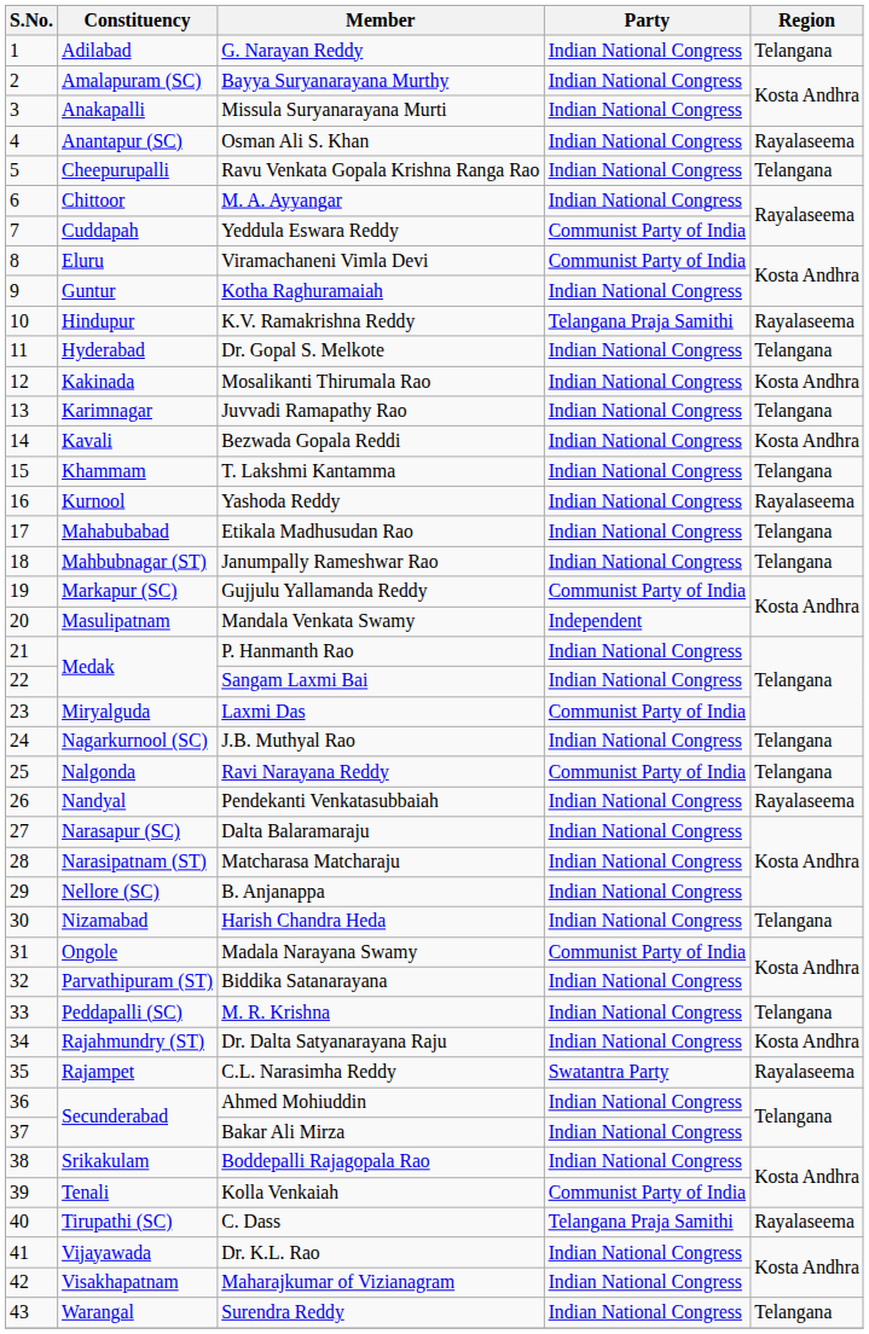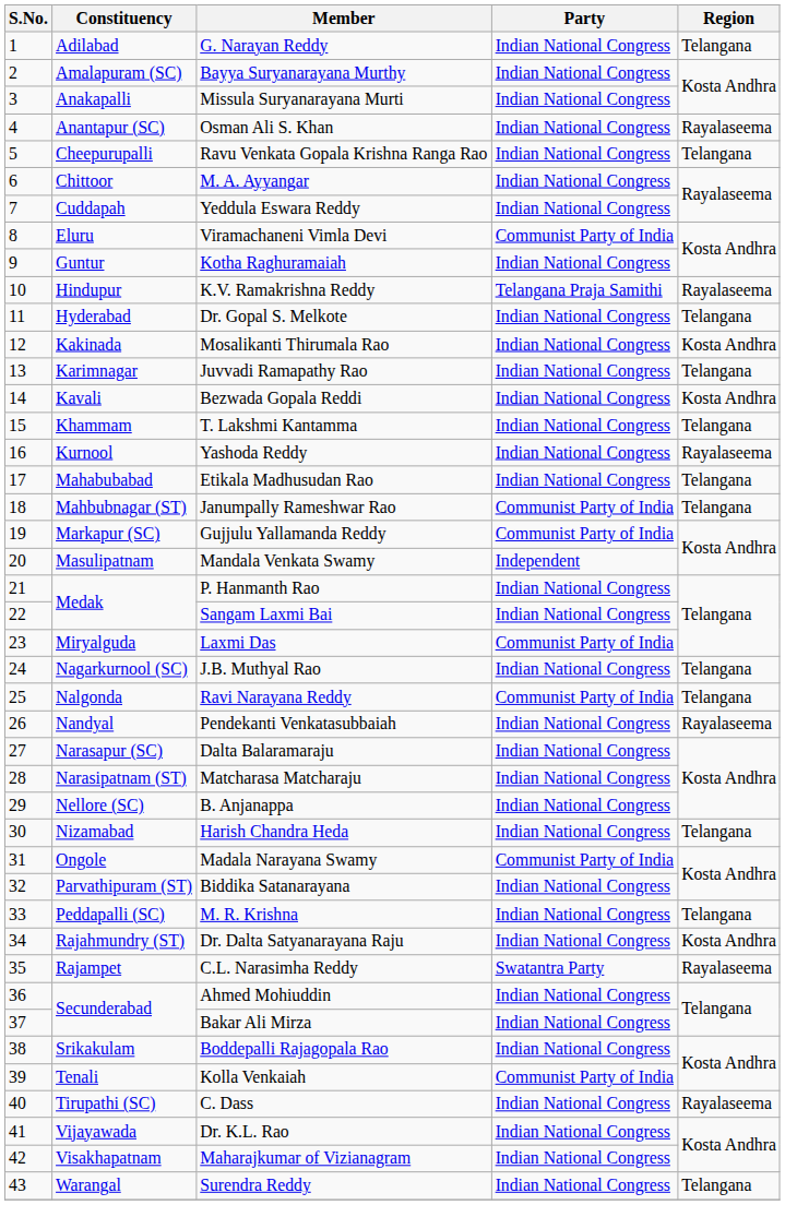 <table class="wikitable sortable">
 <tr>
 <th>S.No.</th>
 <th>Constituency</th>
 <th>Member</th>
 <th>Party</th>
 <th>Region</th>
 </tr>
 <tr>
 <td>1</td>
 <td><a href='#'>Adilabad</a></td>
 <td><a href='#'>G. Narayan Reddy</a></td>
 <td><a href='#'>Indian National Congress</a></td>
 <td>Telangana</td>
 </tr>
 <tr>
 <td>2</td>
 <td><a href='#'>Amalapuram (SC)</a></td>
 <td><a href='#'>Bayya Suryanarayana Murthy</a></td>
 <td><a href='#'>Indian National Congress</a></td>
 <td rowspan=2>Kosta Andhra</td>
 </tr>
 <tr>
 <td>3</td>
 <td><a href='#'>Anakapalli</a></td>
 <td>Missula Suryanarayana Murti</td>
 <td><a href='#'>Indian National Congress</a></td>
 </tr>
 <tr>
 <td>4</td>
 <td><a href='#'>Anantapur (SC)</a></td>
 <td>Osman Ali S. Khan</td>
 <td><a href='#'>Indian National Congress</a></td>
 <td>Rayalaseema</td>
 </tr>
 <tr>
 <td>5</td>
 <td><a href='#'>Cheepurupalli</a></td>
 <td>Ravu Venkata Gopala Krishna Ranga Rao</td>
 <td><a href='#'>Indian National Congress</a></td>
 <td>Telangana</td>
 </tr>
 <tr>
 <td>6</td>
 <td><a href='#'>Chittoor</a></td>
 <td><a href='#'>M. A. Ayyangar</a></td>
 <td><a href='#'>Indian National Congress</a></td>
 <td rowspan=2>Rayalaseema</td>
 </tr>
 <tr>
 <td>7</td>
 <td><a href='#'>Cuddapah</a></td>
 <td>Yeddula Eswara Reddy</td>
-<td><a href='#'>Communist Party of India</a></td>
+<td><a href='#'>Indian National Congress</a></td>
 </tr>
 <tr>
 <td>8</td>
 <td><a href='#'>Eluru</a></td>
 <td>Viramachaneni Vimla Devi</td>
 <td><a href='#'>Communist Party of India</a></td>
 <td rowspan=2>Kosta Andhra</td>
 </tr>
 <tr>
 <td>9</td>
 <td><a href='#'>Guntur</a></td>
 <td><a href='#'>Kotha Raghuramaiah</a></td>
 <td><a href='#'>Indian National Congress</a></td>
 </tr>
 <tr>
 <td>10</td>
 <td><a href='#'>Hindupur</a></td>
 <td>K.V. Ramakrishna Reddy</td>
 <td><a href='#'>Telangana Praja Samithi</a></td>
 <td>Rayalaseema</td>
 </tr>
 <tr>
 <td>11</td>
 <td><a href='#'>Hyderabad</a></td>
 <td>Dr. Gopal S. Melkote</td>
 <td><a href='#'>Indian National Congress</a></td>
 <td>Telangana</td>
 </tr>
 <tr '>
 <td>12</td>
 <td><a href='#'>Kakinada</a></td>
 <td>Mosalikanti Thirumala Rao</td>
 <td><a href='#'>Indian National Congress</a></td>
 <td>Kosta Andhra</td>
 </tr>
 <tr>
 <td>13</td>
 <td><a href='#'>Karimnagar</a></td>
 <td>Juvvadi Ramapathy Rao</td>
 <td><a href='#'>Indian National Congress</a></td>
 <td>Telangana</td>
 </tr>
 <tr>
 <td>14</td>
 <td><a href='#'>Kavali</a></td>
 <td>Bezwada Gopala Reddi</td>
 <td><a href='#'>Indian National Congress</a></td>
 <td>Kosta Andhra</td>
 </tr>
 <tr>
 <td>15</td>
 <td><a href='#'>Khammam</a></td>
 <td>T. Lakshmi Kantamma</td>
 <td><a href='#'>Indian National Congress</a></td>
 <td>Telangana</td>
 </tr>
 <tr>
 <td>16</td>
 <td><a href='#'>Kurnool</a></td>
 <td>Yashoda Reddy</td>
 <td><a href='#'>Indian National Congress</a></td>
 <td>Rayalaseema</td>
 </tr>
 <tr>
 <td>17</td>
 <td><a href='#'>Mahabubabad</a></td>
 <td>Etikala Madhusudan Rao</td>
 <td><a href='#'>Indian National Congress</a></td>
 <td>Telangana</td>
 </tr>
 <tr>
 <td>18</td>
 <td><a href='#'>Mahbubnagar (ST)</a></td>
 <td>Janumpally Rameshwar Rao</td>
-<td><a href='#'>Indian National Congress</a></td>
+<td><a href='#'>Communist Party of India</a></td>
 <td>Telangana</td>
 </tr>
 <tr>
 <td>19</td>
 <td><a href='#'>Markapur (SC)</a></td>
 <td>Gujjulu Yallamanda Reddy</td>
 <td><a href='#'>Communist Party of India</a></td>
 <td rowspan=2>Kosta Andhra</td>
 </tr>
 <tr>
 <td>20</td>
 <td><a href='#'>Masulipatnam</a></td>
 <td>Mandala Venkata Swamy</td>
 <td><a href='#'>Independent</a></td>
 </tr>
 <tr>
 <td>21</td>
 <td rowspan=2><a href='#'>Medak</a></td>
 <td>P. Hanmanth Rao</td>
 <td><a href='#'>Indian National Congress</a></td>
 <td rowspan=3>Telangana</td>
 </tr>
 <tr>
 <td>22</td>
 <td><a href='#'>Sangam Laxmi Bai</a></td>
 <td><a href='#'>Indian National Congress</a></td>
 </tr>
 <tr>
 <td>23</td>
 <td><a href='#'>Miryalguda</a></td>
 <td><a href='#'>Laxmi Das</a></td>
 <td><a href='#'>Communist Party of India</a></td>
 </tr>
 <tr>
 <td>24</td>
 <td><a href='#'>Nagarkurnool (SC)</a></td>
 <td>J.B. Muthyal Rao</td>
 <td><a href='#'>Indian National Congress</a></td>
 <td>Telangana</td>
 </tr>
 <tr>
 <td>25</td>
 <td><a href='#'>Nalgonda</a></td>
 <td><a href='#'>Ravi Narayana Reddy</a></td>
 <td><a href='#'>Communist Party of India</a></td>
 <td>Telangana</td>
 </tr>
 <tr>
 <td>26</td>
 <td><a href='#'>Nandyal</a></td>
 <td>Pendekanti Venkatasubbaiah</td>
 <td><a href='#'>Indian National Congress</a></td>
 <td>Rayalaseema</td>
 </tr>
 <tr>
 <td>27</td>
 <td><a href='#'>Narasapur (SC)</a></td>
 <td>Dalta Balaramaraju</td>
 <td><a href='#'>Indian National Congress</a></td>
 <td rowspan=3>Kosta Andhra</td>
 </tr>
 <tr>
 <td>28</td>
 <td><a href='#'>Narasipatnam (ST)</a></td>
 <td>Matcharasa Matcharaju</td>
 <td><a href='#'>Indian National Congress</a></td>
 </tr>
 <tr>
 <td>29</td>
 <td><a href='#'>Nellore (SC)</a></td>
 <td>B. Anjanappa</td>
 <td><a href='#'>Indian National Congress</a></td>
 </tr>
 <tr>
 <td>30</td>
 <td><a href='#'>Nizamabad</a></td>
 <td><a href='#'>Harish Chandra Heda</a></td>
 <td><a href='#'>Indian National Congress</a></td>
 <td>Telangana</td>
 </tr>
 <tr>
 <td>31</td>
 <td><a href='#'>Ongole</a></td>
 <td>Madala Narayana Swamy</td>
 <td><a href='#'>Communist Party of India</a></td>
 <td rowspan=2>Kosta Andhra</td>
 </tr>
 <tr>
 <td>32</td>
 <td><a href='#'>Parvathipuram (ST)</a></td>
 <td>Biddika Satanarayana</td>
 <td><a href='#'>Indian National Congress</a></td>
 </tr>
 <tr>
 <td>33</td>
 <td><a href='#'>Peddapalli (SC)</a></td>
 <td><a href='#'>M. R. Krishna</a></td>
 <td><a href='#'>Indian National Congress</a></td>
 <td>Telangana</td>
 </tr>
 <tr>
 <td>34</td>
 <td><a href='#'>Rajahmundry (ST)</a></td>
 <td>Dr. Dalta Satyanarayana Raju</td>
 <td><a href='#'>Indian National Congress</a></td>
 <td>Kosta Andhra</td>
 </tr>
 <tr>
 <td>35</td>
 <td><a href='#'>Rajampet</a></td>
 <td>C.L. Narasimha Reddy</td>
 <td><a href='#'>Swatantra Party</a></td>
 <td>Rayalaseema</td>
 </tr>
 <tr>
 <td>36</td>
 <td rowspan=2><a href='#'>Secunderabad</a></td>
 <td>Ahmed Mohiuddin</td>
 <td><a href='#'>Indian National Congress</a></td>
 <td rowspan=2>Telangana</td>
 </tr>
 <tr>
 <td>37</td>
 <td>Bakar Ali Mirza</td>
 <td><a href='#'>Indian National Congress</a></td>
 </tr>
 <tr>
 <td>38</td>
 <td><a href='#'>Srikakulam</a></td>
 <td><a href='#'>Boddepalli Rajagopala Rao</a></td>
 <td><a href='#'>Indian National Congress</a></td>
 <td rowspan=2>Kosta Andhra</td>
 </tr>
 <tr>
 <td>39</td>
 <td><a href='#'>Tenali</a></td>
 <td>Kolla Venkaiah</td>
 <td><a href='#'>Communist Party of India</a></td>
 </tr>
 <tr>
 <td>40</td>
 <td><a href='#'>Tirupathi (SC)</a></td>
 <td>C. Dass</td>
-<td><a href='#'>Telangana Praja Samithi</a></td>
+<td><a href='#'>Indian National Congress</a></td>
 <td>Rayalaseema</td>
 </tr>
 <tr>
 <td>41</td>
 <td><a href='#'>Vijayawada</a></td>
 <td>Dr. K.L. Rao</td>
 <td><a href='#'>Indian National Congress</a></td>
 <td rowspan=2>Kosta Andhra</td>
 </tr>
 <tr>
 <td>42</td>
 <td><a href='#'>Visakhapatnam</a></td>
 <td><a href='#'>Maharajkumar of Vizianagram</a></td>
 <td><a href='#'>Indian National Congress</a></td>
 </tr>
 <tr>
 <td>43</td>
 <td><a href='#'>Warangal</a></td>
 <td><a href='#'>Surendra Reddy</a></td>
 <td><a href='#'>Indian National Congress</a></td>
 <td>Telangana</td>
 </tr>
 <tr>
 </tr>
 </table>
